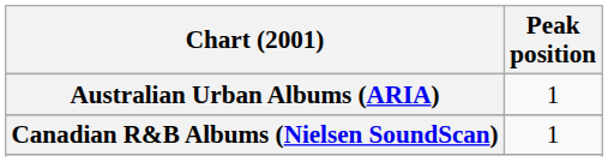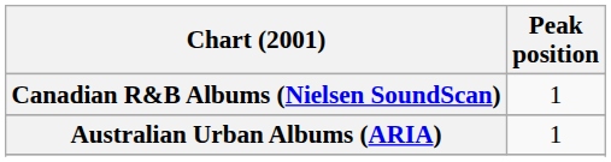 <table class="wikitable sortable plainrowheaders" style="text-align:center">
 <tr>
 <th scope="col">Chart (2001)</th>
 <th scope="col">Peak<br>position</th>
 </tr>
 <tr>
 </tr>
 <tr>
-<th scope="row">Australian Urban Albums (<a href='#'>ARIA</a>)</th>
-<td>1</td>
+<th scope="row">Canadian R&B Albums (<a href='#'>Nielsen SoundScan</a>)</th>
+<td style="text-align:center;">1</td>
 </tr>
 <tr>
 </tr>
 <tr>
 </tr>
 <tr>
 </tr>
 <tr>
 </tr>
 <tr>
-<th scope="row">Canadian R&B Albums (<a href='#'>Nielsen SoundScan</a>)</th>
-<td style="text-align:center;">1</td>
+<th scope="row">Australian Urban Albums (<a href='#'>ARIA</a>)</th>
+<td>1</td>
 </tr>
 <tr>
 </tr>
 <tr>
 </tr>
 <tr>
 </tr>
 <tr>
 </tr>
 <tr>
 </tr>
 <tr>
 </tr>
 <tr>
 </tr>
 <tr>
 </tr>
 <tr>
 </tr>
 <tr>
 </tr>
 <tr>
 </tr>
 <tr>
 </tr>
 <tr>
 </tr>
 <tr>
 </tr>
 <tr>
 </tr>
 <tr>
 </tr>
 </table>
